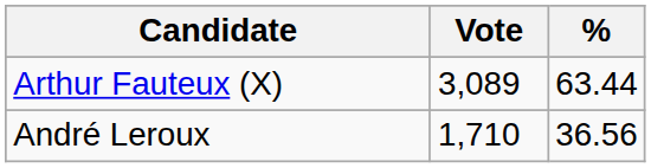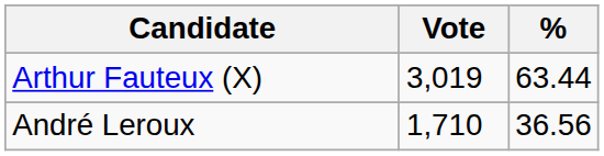 <table class="wikitable">
 <tr>
 <th bgcolor="#DDDDFF" width="200px">Candidate</th>
 <th bgcolor="#DDDDFF" width="50px">Vote</th>
 <th bgcolor="#DDDDFF" width="30px">%</th>
 </tr>
 <tr>
 <td><a href='#'>Arthur Fauteux</a> (X)</td>
-<td>3,089</td>
+<td>3,019</td>
 <td>63.44</td>
 </tr>
 <tr>
 <td>André Leroux</td>
 <td>1,710</td>
 <td>36.56</td>
 </tr>
 </table>
